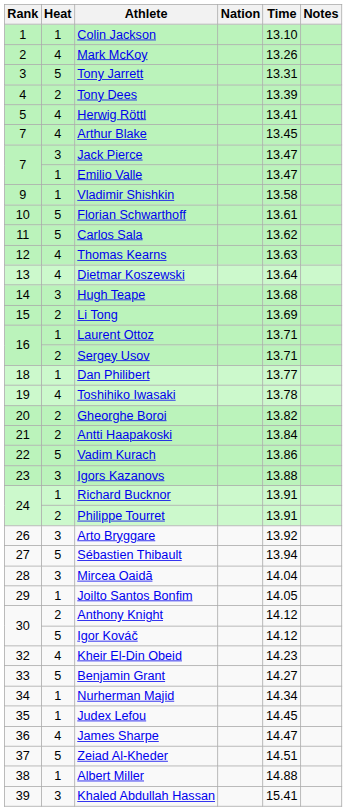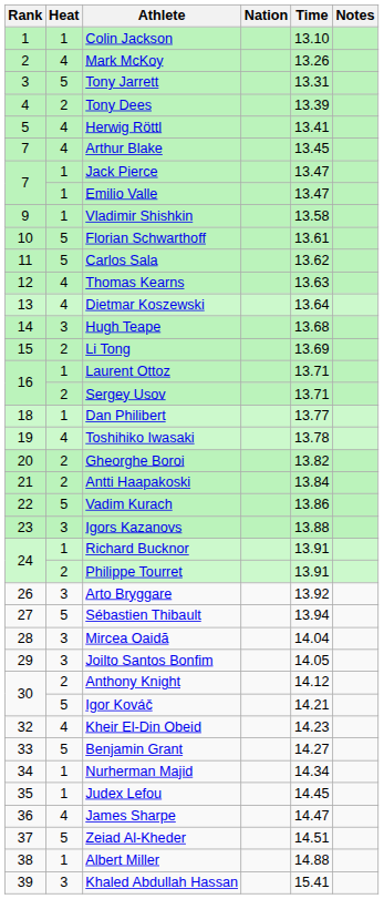 <table class="wikitable sortable" style="text-align:center">
 <tr>
 <th>Rank</th>
 <th>Heat</th>
 <th>Athlete</th>
 <th>Nation</th>
 <th>Time</th>
 <th>Notes</th>
 </tr>
 <tr style="background:#bbf3bb;">
 <td>1</td>
 <td>1</td>
 <td align=left><a href='#'>Colin Jackson</a></td>
 <td align=left></td>
 <td>13.10</td>
 <td></td>
 </tr>
 <tr style="background:#bbf3bb;">
 <td>2</td>
 <td>4</td>
 <td align=left><a href='#'>Mark McKoy</a></td>
 <td align=left></td>
 <td>13.26</td>
 <td></td>
 </tr>
 <tr style="background:#bbf3bb;">
 <td>3</td>
 <td>5</td>
 <td align=left><a href='#'>Tony Jarrett</a></td>
 <td align=left></td>
 <td>13.31</td>
 <td></td>
 </tr>
 <tr style="background:#bbf3bb;">
 <td>4</td>
 <td>2</td>
 <td align=left><a href='#'>Tony Dees</a></td>
 <td align=left></td>
 <td>13.39</td>
 <td></td>
 </tr>
 <tr style="background:#bbf3bb;">
 <td>5</td>
 <td>4</td>
 <td align=left><a href='#'>Herwig Röttl</a></td>
 <td align=left></td>
 <td>13.41</td>
 <td></td>
 </tr>
 <tr style="background:#bbf3bb;">
 <td>7</td>
 <td>4</td>
 <td align=left><a href='#'>Arthur Blake</a></td>
 <td align=left></td>
 <td>13.45</td>
 <td></td>
 </tr>
 <tr style="background:#bbf3bb;">
 <td rowspan=2>7</td>
-<td>3</td>
+<td>1</td>
 <td align=left><a href='#'>Jack Pierce</a></td>
 <td align=left></td>
 <td>13.47</td>
 <td></td>
 </tr>
 <tr style="background:#bbf3bb;">
 <td>1</td>
 <td align=left><a href='#'>Emilio Valle</a></td>
 <td align=left></td>
 <td>13.47</td>
 <td></td>
 </tr>
 <tr style="background:#bbf3bb;">
 <td>9</td>
 <td>1</td>
 <td align=left><a href='#'>Vladimir Shishkin</a></td>
 <td align=left></td>
 <td>13.58</td>
 <td></td>
 </tr>
 <tr style="background:#bbf3bb;">
 <td>10</td>
 <td>5</td>
 <td align=left><a href='#'>Florian Schwarthoff</a></td>
 <td align=left></td>
 <td>13.61</td>
 <td></td>
 </tr>
 <tr style="background:#bbf3bb;">
 <td>11</td>
 <td>5</td>
 <td align=left><a href='#'>Carlos Sala</a></td>
 <td align=left></td>
 <td>13.62</td>
 <td></td>
 </tr>
 <tr style="background:#bbf3bb;">
 <td>12</td>
 <td>4</td>
 <td align=left><a href='#'>Thomas Kearns</a></td>
 <td align=left></td>
 <td>13.63</td>
 <td></td>
 </tr>
 <tr bgcolor=ccf9cc>
 <td>13</td>
 <td>4</td>
 <td align=left><a href='#'>Dietmar Koszewski</a></td>
 <td align=left></td>
 <td>13.64</td>
 <td></td>
 </tr>
 <tr style="background:#bbf3bb;">
 <td>14</td>
 <td>3</td>
 <td align=left><a href='#'>Hugh Teape</a></td>
 <td align=left></td>
 <td>13.68</td>
 <td></td>
 </tr>
 <tr style="background:#bbf3bb;">
 <td>15</td>
 <td>2</td>
 <td align=left><a href='#'>Li Tong</a></td>
 <td align=left></td>
 <td>13.69</td>
 <td></td>
 </tr>
 <tr style="background:#bbf3bb;">
 <td rowspan=2>16</td>
 <td>1</td>
 <td align=left><a href='#'>Laurent Ottoz</a></td>
 <td align=left></td>
 <td>13.71</td>
 <td></td>
 </tr>
 <tr style="background:#bbf3bb;">
 <td>2</td>
 <td align=left><a href='#'>Sergey Usov</a></td>
 <td align=left></td>
 <td>13.71</td>
 <td></td>
 </tr>
 <tr bgcolor=ccf9cc>
 <td>18</td>
 <td>1</td>
 <td align=left><a href='#'>Dan Philibert</a></td>
 <td align=left></td>
 <td>13.77</td>
 <td></td>
 </tr>
 <tr bgcolor=ccf9cc>
 <td>19</td>
 <td>4</td>
 <td align=left><a href='#'>Toshihiko Iwasaki</a></td>
 <td align=left></td>
 <td>13.78</td>
 <td></td>
 </tr>
 <tr style="background:#bbf3bb;">
 <td>20</td>
 <td>2</td>
 <td align=left><a href='#'>Gheorghe Boroi</a></td>
 <td align=left></td>
 <td>13.82</td>
 <td></td>
 </tr>
 <tr style="background:#bbf3bb;">
 <td>21</td>
 <td>2</td>
 <td align=left><a href='#'>Antti Haapakoski</a></td>
 <td align=left></td>
 <td>13.84</td>
 <td></td>
 </tr>
 <tr style="background:#bbf3bb;">
 <td>22</td>
 <td>5</td>
 <td align=left><a href='#'>Vadim Kurach</a></td>
 <td align=left></td>
 <td>13.86</td>
 <td></td>
 </tr>
 <tr style="background:#bbf3bb;">
 <td>23</td>
 <td>3</td>
 <td align=left><a href='#'>Igors Kazanovs</a></td>
 <td align=left></td>
 <td>13.88</td>
 <td></td>
 </tr>
 <tr bgcolor=ccf9cc>
 <td rowspan=2>24</td>
 <td>1</td>
 <td align=left><a href='#'>Richard Bucknor</a></td>
 <td align=left></td>
 <td>13.91</td>
 <td></td>
 </tr>
 <tr bgcolor=ccf9cc>
 <td>2</td>
 <td align=left><a href='#'>Philippe Tourret</a></td>
 <td align=left></td>
 <td>13.91</td>
 <td></td>
 </tr>
 <tr>
 <td>26</td>
 <td>3</td>
 <td align=left><a href='#'>Arto Bryggare</a></td>
 <td align=left></td>
 <td>13.92</td>
 <td></td>
 </tr>
 <tr>
 <td>27</td>
 <td>5</td>
 <td align=left><a href='#'>Sébastien Thibault</a></td>
 <td align=left></td>
 <td>13.94</td>
 <td></td>
 </tr>
 <tr>
 <td>28</td>
 <td>3</td>
 <td align=left><a href='#'>Mircea Oaidă</a></td>
 <td align=left></td>
 <td>14.04</td>
 <td></td>
 </tr>
 <tr>
 <td>29</td>
-<td>1</td>
+<td>3</td>
 <td align=left><a href='#'>Joilto Santos Bonfim</a></td>
 <td align=left></td>
 <td>14.05</td>
 <td></td>
 </tr>
 <tr>
 <td rowspan=2>30</td>
 <td>2</td>
 <td align=left><a href='#'>Anthony Knight</a></td>
 <td align=left></td>
 <td>14.12</td>
 <td></td>
 </tr>
 <tr>
 <td>5</td>
 <td align=left><a href='#'>Igor Kováč</a></td>
 <td align=left></td>
-<td>14.12</td>
+<td>14.21</td>
 <td></td>
 </tr>
 <tr>
 <td>32</td>
 <td>4</td>
 <td align=left><a href='#'>Kheir El-Din Obeid</a></td>
 <td align=left></td>
 <td>14.23</td>
 <td></td>
 </tr>
 <tr>
 <td>33</td>
 <td>5</td>
 <td align=left><a href='#'>Benjamin Grant</a></td>
 <td align=left></td>
 <td>14.27</td>
 <td></td>
 </tr>
 <tr>
 <td>34</td>
 <td>1</td>
 <td align=left><a href='#'>Nurherman Majid</a></td>
 <td align=left></td>
 <td>14.34</td>
 <td></td>
 </tr>
 <tr>
 <td>35</td>
 <td>1</td>
 <td align=left><a href='#'>Judex Lefou</a></td>
 <td align=left></td>
 <td>14.45</td>
 <td></td>
 </tr>
 <tr>
 <td>36</td>
 <td>4</td>
 <td align=left><a href='#'>James Sharpe</a></td>
 <td align=left></td>
 <td>14.47</td>
 <td></td>
 </tr>
 <tr>
 <td>37</td>
 <td>5</td>
 <td align=left><a href='#'>Zeiad Al-Kheder</a></td>
 <td align=left></td>
 <td>14.51</td>
 <td></td>
 </tr>
 <tr>
 <td>38</td>
 <td>1</td>
 <td align=left><a href='#'>Albert Miller</a></td>
 <td align=left></td>
 <td>14.88</td>
 <td></td>
 </tr>
 <tr>
 <td>39</td>
 <td>3</td>
 <td align=left><a href='#'>Khaled Abdullah Hassan</a></td>
 <td align=left></td>
 <td>15.41</td>
 <td></td>
 </tr>
 </table>
